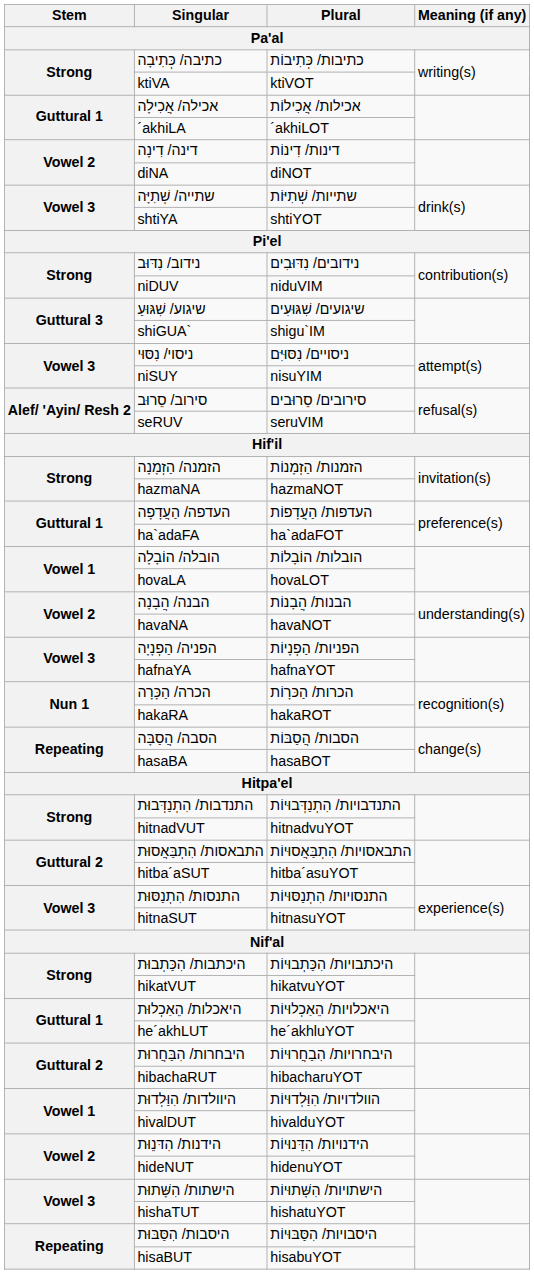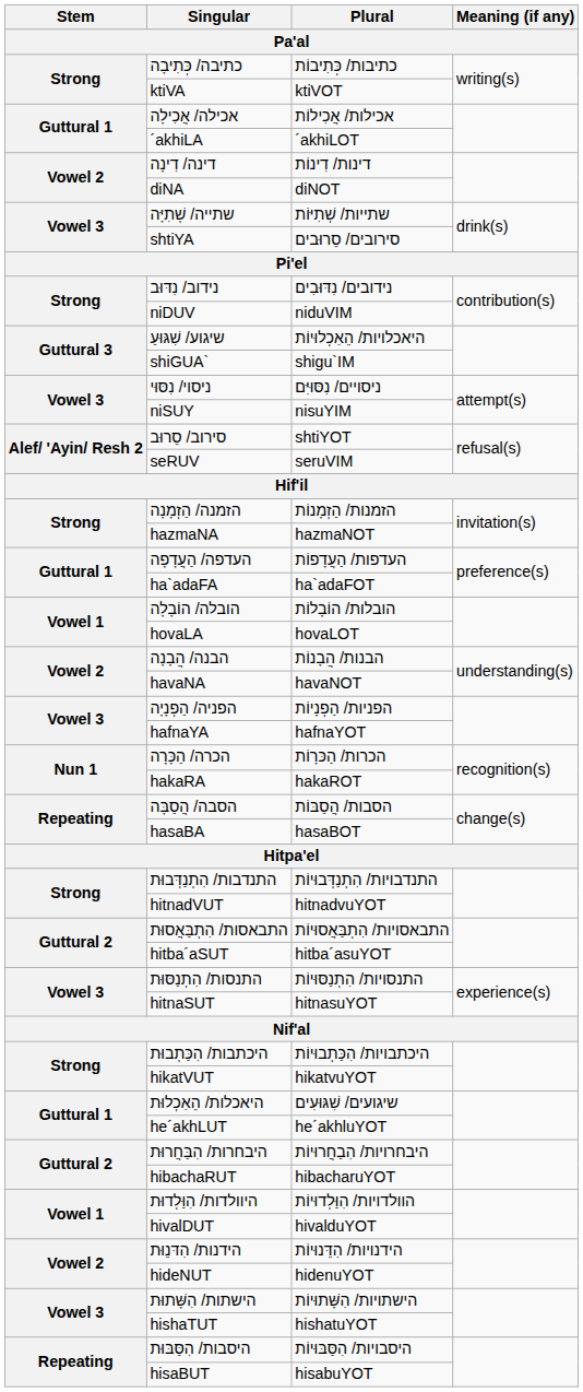 <table class="wikitable mw-collapsible mw-collapsed">
 <tr>
 <th>Stem</th>
 <th>Singular</th>
 <th>Plural</th>
 <th>Meaning (if any)</th>
 </tr>
 <tr>
 <th colspan="4">Pa'al</th>
 </tr>
 <tr>
 <th rowspan="2">Strong</th>
 <td>כתיבה/ כְּתִיבָה</td>
 <td>כתיבות/ כְּתִיבוֹת</td>
 <td rowspan="2">writing(s)</td>
 </tr>
 <tr>
 <td>ktiVA</td>
 <td>ktiVOT</td>
 </tr>
 <tr>
 <th rowspan="2">Guttural 1</th>
 <td>אכילה/ אֲכִילָה</td>
 <td>אכילות/ אֲכִילוֹת</td>
 <td rowspan="2"></td>
 </tr>
 <tr>
 <td>´akhiLA</td>
 <td>´akhiLOT</td>
 </tr>
 <tr>
 <th rowspan="2">Vowel 2</th>
 <td>דינה/ דִינָה</td>
 <td>דינות/ דִינוֹת</td>
 <td rowspan="2"></td>
 </tr>
 <tr>
 <td>diNA</td>
 <td>diNOT</td>
 </tr>
 <tr>
 <th rowspan="2">Vowel 3</th>
 <td>שתייה/ שְׁתִיָּה</td>
 <td>שתייות/ שְׁתִיּוֹת</td>
 <td rowspan="2">drink(s)</td>
 </tr>
 <tr>
 <td>shtiYA</td>
-<td>shtiYOT</td>
+<td>סירובים/ סֵרוּבים</td>
 </tr>
 <tr>
 <th colspan="4">Pi'el</th>
 </tr>
 <tr>
 <th rowspan="2">Strong</th>
 <td>נידוב/ נִדּוּב</td>
 <td>נידובים/ נִדּוּבִים</td>
 <td rowspan="2">contribution(s)</td>
 </tr>
 <tr>
 <td>niDUV</td>
 <td>niduVIM</td>
 </tr>
 <tr>
 <th rowspan="2">Guttural 3</th>
 <td>שיגוע/ שִׁגּוּעַ</td>
-<td>שיגועים/ שִׁגּוּעִים</td>
+<td>היאכלויות/ הֵאַכְלוּיוֹת</td>
 <td rowspan="2"></td>
 </tr>
 <tr>
 <td>shiGUA`</td>
 <td>shigu`IM</td>
 </tr>
 <tr>
 <th rowspan="2">Vowel 3</th>
 <td>ניסוי/ נִסּוּי</td>
 <td>ניסויים/ נִסּוּיִּם</td>
 <td rowspan="2">attempt(s)</td>
 </tr>
 <tr>
 <td>niSUY</td>
 <td>nisuYIM</td>
 </tr>
 <tr>
 <th rowspan="2">Alef/ 'Ayin/ Resh 2</th>
 <td>סירוב/ סֵרוּב</td>
-<td>סירובים/ סֵרוּבים</td>
+<td>shtiYOT</td>
 <td rowspan="2">refusal(s)</td>
 </tr>
 <tr>
 <td>seRUV</td>
 <td>seruVIM</td>
 </tr>
 <tr>
 <th colspan="4">Hif'il</th>
 </tr>
 <tr>
 <th rowspan="2">Strong</th>
 <td>הזמנה/ הַזְמָנָה</td>
 <td>הזמנות/ הַזְמָנוֹת</td>
 <td rowspan="2">invitation(s)</td>
 </tr>
 <tr>
 <td>hazmaNA</td>
 <td>hazmaNOT</td>
 </tr>
 <tr>
 <th rowspan="2">Guttural 1</th>
 <td>העדפה/ הַעֲדָפָה</td>
 <td>העדפות/ הַעֲדָפוֹת</td>
 <td rowspan="2">preference(s)</td>
 </tr>
 <tr>
 <td>ha`adaFA</td>
 <td>ha`adaFOT</td>
 </tr>
 <tr>
 <th rowspan="2">Vowel 1</th>
 <td>הובלה/ הוֹבָלָה</td>
 <td>הובלות/ הוֹבָלוֹת</td>
 <td rowspan="2"></td>
 </tr>
 <tr>
 <td>hovaLA</td>
 <td>hovaLOT</td>
 </tr>
 <tr>
 <th rowspan="2">Vowel 2</th>
 <td>הבנה/ הֲבָנָה</td>
 <td>הבנות/ הֲבָנוֹת</td>
 <td rowspan="2">understanding(s)</td>
 </tr>
 <tr>
 <td>havaNA</td>
 <td>havaNOT</td>
 </tr>
 <tr>
 <th rowspan="2">Vowel 3</th>
 <td>הפניה/ הַפְנָיָה</td>
 <td>הפניות/ הַפְנָיוֹת</td>
 <td rowspan="2"></td>
 </tr>
 <tr>
 <td>hafnaYA</td>
 <td>hafnaYOT</td>
 </tr>
 <tr>
 <th rowspan="2">Nun 1</th>
 <td>הכרה/ הַכָּרָה</td>
 <td>הכרות/ הַכּרָוֹת</td>
 <td rowspan="2">recognition(s)</td>
 </tr>
 <tr>
 <td>hakaRA</td>
 <td>hakaROT</td>
 </tr>
 <tr>
 <th rowspan="2">Repeating</th>
 <td>הסבה/ הֲסַבָּה</td>
 <td>הסבות/ הֲסַבּוֹת</td>
 <td rowspan="2">change(s)</td>
 </tr>
 <tr>
 <td>hasaBA</td>
 <td>hasaBOT</td>
 </tr>
 <tr>
 <th colspan="4">Hitpa'el</th>
 </tr>
 <tr>
 <th rowspan="2">Strong</th>
 <td>התנדבות/ הִתְנַדְּבוּת</td>
 <td>התנדבויות/ הִתְנַדְּבוּיוֹת</td>
 <td rowspan="2"></td>
 </tr>
 <tr>
 <td>hitnadVUT</td>
 <td>hitnadvuYOT</td>
 </tr>
 <tr>
 <th rowspan="2">Guttural 2</th>
 <td>התבאסות/ הִתְבַּאֲסוּת</td>
 <td>התבאסויות/ הִתְבַּאֲסוּיוֹת</td>
 <td rowspan="2"></td>
 </tr>
 <tr>
 <td>hitba´aSUT</td>
 <td>hitba´asuYOT</td>
 </tr>
 <tr>
 <th rowspan="2">Vowel 3</th>
 <td>התנסות/ הִתְנַסּוּת</td>
 <td>התנסויות/ הִתְנַסּוּיוֹת</td>
 <td rowspan="2">experience(s)</td>
 </tr>
 <tr>
 <td>hitnaSUT</td>
 <td>hitnasuYOT</td>
 </tr>
 <tr>
 <th colspan="4">Nif'al</th>
 </tr>
 <tr>
 <th rowspan="2">Strong</th>
 <td>היכתבות/ הִכַּתְבוּת</td>
 <td>היכתבויות/ הִכַּתְבוּיוֹת</td>
 <td rowspan="2"></td>
 </tr>
 <tr>
 <td>hikatVUT</td>
 <td>hikatvuYOT</td>
 </tr>
 <tr>
 <th rowspan="2">Guttural 1</th>
 <td>היאכלות/ הֵאַכְלוּת</td>
-<td>היאכלויות/ הֵאַכְלוּיוֹת</td>
+<td>שיגועים/ שִׁגּוּעִים</td>
 <td rowspan="2"></td>
 </tr>
 <tr>
 <td>he´akhLUT</td>
 <td>he´akhluYOT</td>
 </tr>
 <tr>
 <th rowspan="2">Guttural 2</th>
 <td>היבחרות/ הִבַּחֲרוּת</td>
 <td>היבחרויות/ הִבַחֲרוּיוֹת</td>
 <td rowspan="2"></td>
 </tr>
 <tr>
 <td>hibachaRUT</td>
 <td>hibacharuYOT</td>
 </tr>
 <tr>
 <th rowspan="2">Vowel 1</th>
 <td>היוולדות/ הִוַּלְדוּת</td>
 <td>הוולדויות/ הִוַּלְדוּיוֹת</td>
 <td rowspan="2"></td>
 </tr>
 <tr>
 <td>hivalDUT</td>
 <td>hivalduYOT</td>
 </tr>
 <tr>
 <th rowspan="2">Vowel 2</th>
 <td>הידנות/ הִדּנֵוּת</td>
 <td>הידנויות/ הִדֵּנוּיוֹת</td>
 <td rowspan="2"></td>
 </tr>
 <tr>
 <td>hideNUT</td>
 <td>hidenuYOT</td>
 </tr>
 <tr>
 <th rowspan="2">Vowel 3</th>
 <td>הישתות/ הִשָּׁתוּת</td>
 <td>הישתויות/ הִשָּׁתוּיוֹת</td>
 <td rowspan="2"></td>
 </tr>
 <tr>
 <td>hishaTUT</td>
 <td>hishatuYOT</td>
 </tr>
 <tr>
 <th rowspan="2">Repeating</th>
 <td>היסבות/ הִסַּבּוּת</td>
 <td>היסבויות/ הִסַּבּוּיוֹת</td>
 <td rowspan="2"></td>
 </tr>
 <tr>
 <td>hisaBUT</td>
 <td>hisabuYOT</td>
 </tr>
 </table>
